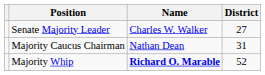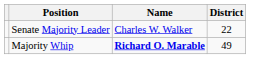 <table class="wikitable">
 <tr>
 <th></th>
 <th>Position</th>
 <th>Name</th>
 <th>District</th>
 </tr>
 <tr>
 <td></td>
 <td>Senate <a href='#'>Majority Leader</a></td>
 <td><a href='#'>Charles W. Walker</a></td>
-<td align=center>27</td>
-</tr>
-<tr>
-<td></td>
-<td>Majority Caucus Chairman</td>
-<td><a href='#'>Nathan Dean</a></td>
-<td align=center>31</td>
+<td align=center>22</td>
 </tr>
 <tr>
 <td></td>
 <td>Majority <a href='#'>Whip</a></td>
 <td><strong><a href='#'>Richard O. Marable</a></strong></td>
-<td align=center>52</td>
+<td align=center>49</td>
 </tr>
 </table>
